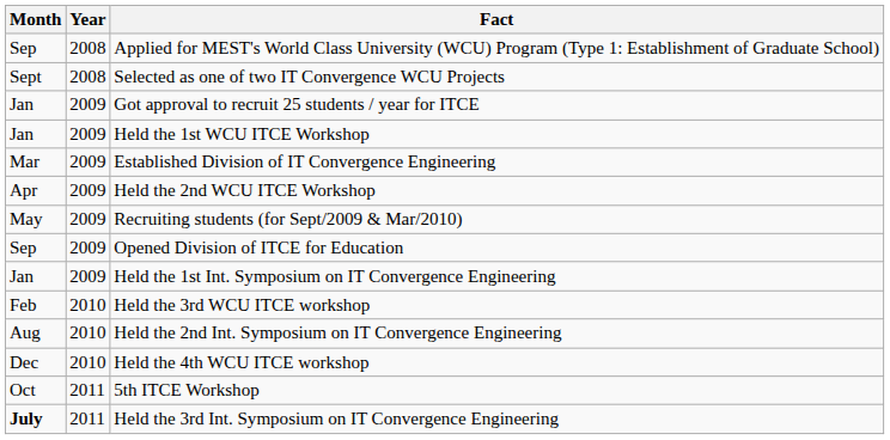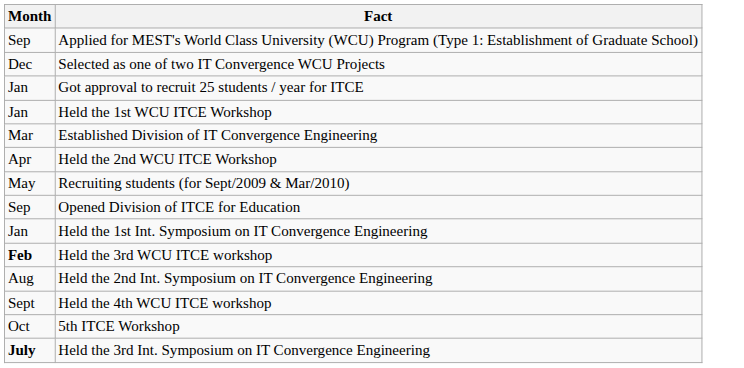 <table class="wikitable" border="1">
 <tr>
 <th>Month</th>
-<th>Year</th>
 <th>Fact</th>
 </tr>
 <tr>
 <td>Sep</td>
-<td>2008</td>
 <td>Applied for MEST's World Class University (WCU) Program (Type 1: Establishment of Graduate School)</td>
 </tr>
 <tr>
-<td>Sept</td>
-<td>2008</td>
+<td>Dec</td>
 <td>Selected as one of two IT Convergence WCU Projects</td>
 </tr>
 <tr>
 <td>Jan</td>
-<td>2009</td>
 <td>Got approval to recruit 25 students / year for ITCE</td>
 </tr>
 <tr>
 <td>Jan</td>
-<td>2009</td>
 <td>Held the 1st WCU ITCE Workshop</td>
 </tr>
 <tr>
 <td>Mar</td>
-<td>2009</td>
 <td>Established Division of IT Convergence Engineering</td>
 </tr>
 <tr>
 <td>Apr</td>
-<td>2009</td>
 <td>Held the 2nd WCU ITCE Workshop</td>
 </tr>
 <tr>
 <td>May</td>
-<td>2009</td>
 <td>Recruiting students (for Sept/2009 & Mar/2010)</td>
 </tr>
 <tr>
 <td>Sep</td>
-<td>2009</td>
 <td>Opened Division of ITCE for Education</td>
 </tr>
 <tr>
 <td>Jan</td>
-<td>2009</td>
 <td>Held the 1st Int. Symposium on IT Convergence Engineering</td>
 </tr>
 <tr>
-<td>Feb</td>
-<td>2010</td>
+<td><strong>Feb</strong></td>
 <td>Held the 3rd WCU ITCE workshop</td>
 </tr>
 <tr>
 <td>Aug</td>
-<td>2010</td>
 <td>Held the 2nd Int. Symposium on IT Convergence Engineering</td>
 </tr>
 <tr>
-<td>Dec</td>
-<td>2010</td>
+<td>Sept</td>
 <td>Held the 4th WCU ITCE workshop</td>
 </tr>
 <tr>
 <td>Oct</td>
-<td>2011</td>
 <td>5th ITCE Workshop</td>
 </tr>
 <tr>
 <td><strong>July</strong></td>
-<td>2011</td>
 <td>Held the 3rd Int. Symposium on IT Convergence Engineering</td>
 </tr>
 </table>
